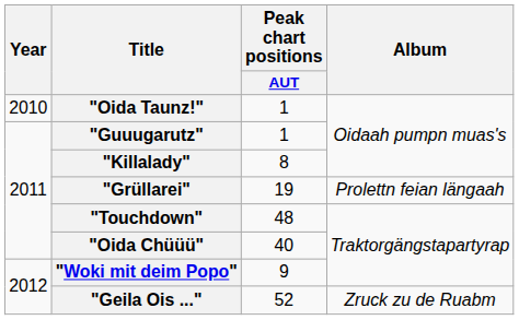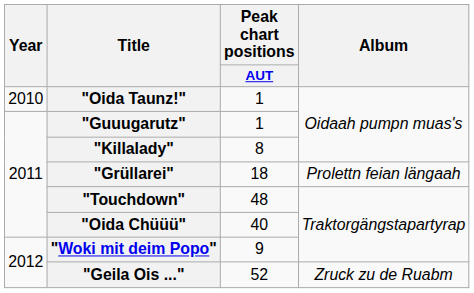 <table class="wikitable plainrowheaders" style="text-align:center;">
 <tr>
 <th scope="col" rowspan="2">Year</th>
 <th scope="col" rowspan="2">Title</th>
 <th scope="col">Peak chart positions</th>
 <th scope="col" rowspan="2">Album</th>
 </tr>
 <tr>
 <th scope="col" style="width:3em;font-size:85%;"><a href='#'>AUT</a><br></th>
 </tr>
 <tr>
 <td>2010</td>
 <th scope="row">"Oida Taunz!"</th>
 <td>1</td>
 <td style="text-align:center;" rowspan="3"><em>Oidaah pumpn muas's</em></td>
 </tr>
 <tr>
 <td rowspan="5">2011</td>
 <th scope="row">"Guuugarutz"</th>
 <td>1</td>
 </tr>
 <tr>
 <th scope="row">"Killalady"</th>
 <td>8</td>
 </tr>
 <tr>
 <th scope="row">"Grüllarei"</th>
-<td>19</td>
+<td>18</td>
 <td style="text-align:center;"><em>Prolettn feian längaah</em></td>
 </tr>
 <tr>
 <th scope="row">"Touchdown"</th>
 <td>48</td>
 <td style="text-align:center;" rowspan="3"><em>Traktorgängstapartyrap</em></td>
 </tr>
 <tr>
 <th scope="row">"Oida Chüüü"</th>
 <td>40</td>
 </tr>
 <tr>
 <td rowspan="2">2012</td>
 <th scope="row">"<a href='#'>Woki mit deim Popo</a>"</th>
 <td>9</td>
 </tr>
 <tr>
 <th scope="row">"Geila Ois ..."</th>
 <td>52</td>
 <td style="text-align:center;"><em>Zruck zu de Ruabm</em></td>
 </tr>
 </table>
